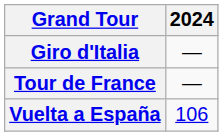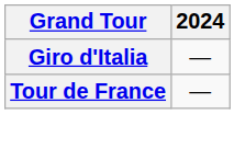 <table class="wikitable plainrowheaders">
 <tr>
 <th scope="col"><a href='#'>Grand Tour</a></th>
 <th scope="col">2024</th>
 </tr>
 <tr style="text-align:center;">
 <th scope="row"> <a href='#'>Giro d'Italia</a></th>
 <td>—</td>
 </tr>
 <tr style="text-align:center;">
 <th scope="row"> <a href='#'>Tour de France</a></th>
 <td>—</td>
 </tr>
-<tr style="text-align:center;">
-<th scope="row"> <a href='#'>Vuelta a España</a></th>
-<td><a href='#'>106</a></td>
-</tr>
 </table>
